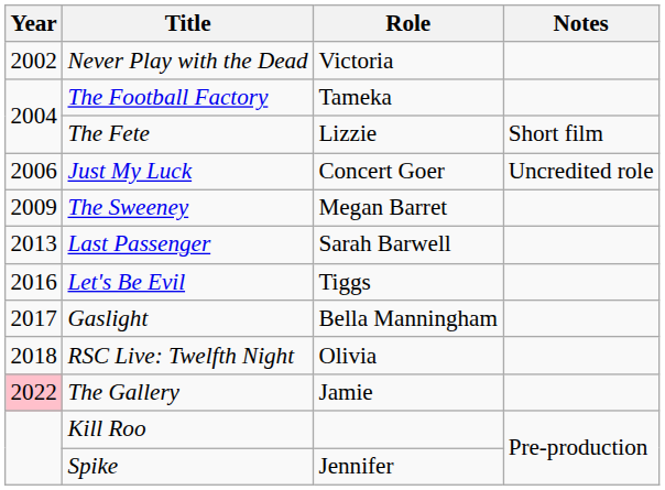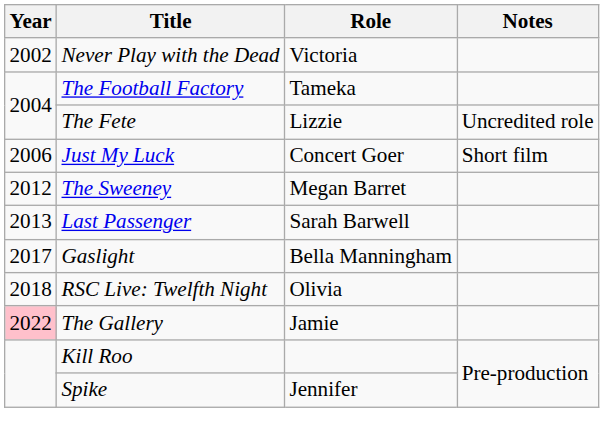 <table class="wikitable sortable">
 <tr>
 <th>Year</th>
 <th>Title</th>
 <th class="unsortable">Role</th>
 <th class="unsortable">Notes</th>
 </tr>
 <tr>
 <td>2002</td>
 <td><em>Never Play with the Dead</em></td>
 <td>Victoria</td>
 <td></td>
 </tr>
 <tr>
 <td rowspan="2">2004</td>
 <td><em><a href='#'>The Football Factory</a></em></td>
 <td>Tameka</td>
 <td></td>
 </tr>
 <tr>
 <td><em>The Fete</em></td>
 <td>Lizzie</td>
-<td>Short film</td>
+<td>Uncredited role</td>
 </tr>
 <tr>
 <td>2006</td>
 <td><em><a href='#'>Just My Luck</a></em></td>
 <td>Concert Goer</td>
-<td>Uncredited role</td>
+<td>Short film</td>
 </tr>
 <tr>
-<td>2009</td>
+<td>2012</td>
 <td><em><a href='#'>The Sweeney</a></em></td>
 <td>Megan Barret</td>
 <td></td>
 </tr>
 <tr>
 <td>2013</td>
 <td><em><a href='#'>Last Passenger</a></em></td>
 <td>Sarah Barwell</td>
-<td></td>
-</tr>
-<tr>
-<td>2016</td>
-<td><em><a href='#'>Let's Be Evil</a></em></td>
-<td>Tiggs</td>
 <td></td>
 </tr>
 <tr>
 <td>2017</td>
 <td><em>Gaslight</em></td>
 <td>Bella Manningham</td>
 <td></td>
 </tr>
 <tr>
 <td>2018</td>
 <td><em>RSC Live: Twelfth Night</em></td>
 <td>Olivia</td>
 <td></td>
 </tr>
 <tr>
 <td style="background: pink;">2022</td>
 <td><em>The Gallery</em></td>
 <td>Jamie</td>
 <td></td>
 </tr>
 <tr>
 <td rowspan="2"></td>
 <td><em>Kill Roo</em></td>
 <td></td>
 <td rowspan="2">Pre-production</td>
 </tr>
 <tr>
 <td><em>Spike</em></td>
 <td>Jennifer</td>
 </tr>
 </table>
